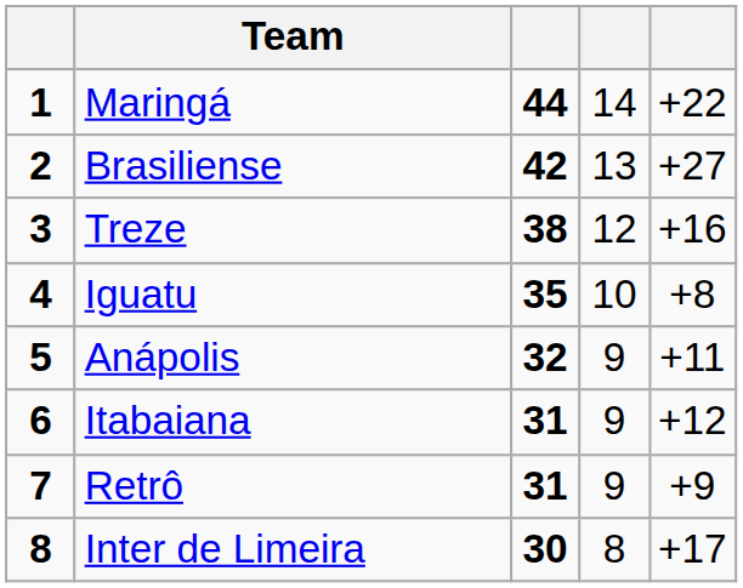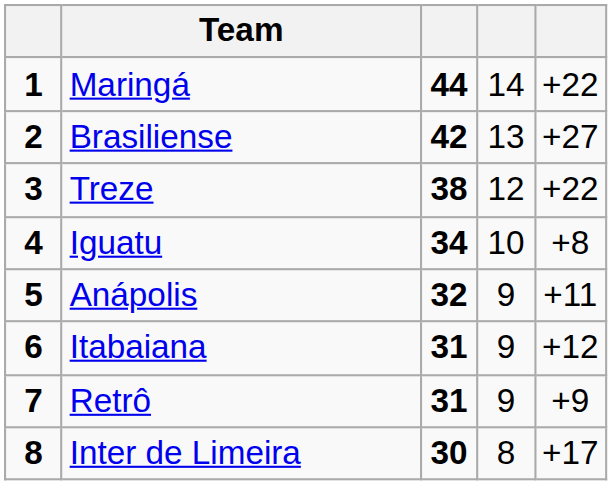 <table class="wikitable" style="text-align: center;">
 <tr>
 <th width=20></th>
 <th width=165>Team</th>
 <th width=20></th>
 <th width=20></th>
 <th width=20></th>
 </tr>
 <tr>
 <td><strong>1</strong></td>
 <td align=left> <a href='#'>Maringá</a></td>
 <td><strong>44</strong></td>
 <td>14</td>
 <td>+22</td>
 </tr>
 <tr>
 <td><strong>2</strong></td>
 <td align=left> <a href='#'>Brasiliense</a></td>
 <td><strong>42</strong></td>
 <td>13</td>
 <td>+27</td>
 </tr>
 <tr>
 <td><strong>3</strong></td>
 <td align=left> <a href='#'>Treze</a></td>
 <td><strong>38</strong></td>
 <td>12</td>
-<td>+16</td>
+<td>+22</td>
 </tr>
 <tr>
 <td><strong>4</strong></td>
 <td align=left> <a href='#'>Iguatu</a></td>
-<td><strong>35</strong></td>
+<td><strong>34</strong></td>
 <td>10</td>
 <td>+8</td>
 </tr>
 <tr>
 <td><strong>5</strong></td>
 <td align=left> <a href='#'>Anápolis</a></td>
 <td><strong>32</strong></td>
 <td>9</td>
 <td>+11</td>
 </tr>
 <tr>
 <td><strong>6</strong></td>
 <td align=left> <a href='#'>Itabaiana</a></td>
 <td><strong>31</strong></td>
 <td>9</td>
 <td>+12</td>
 </tr>
 <tr>
 <td><strong>7</strong></td>
 <td align=left> <a href='#'>Retrô</a></td>
 <td><strong>31</strong></td>
 <td>9</td>
 <td>+9</td>
 </tr>
 <tr>
 <td><strong>8</strong></td>
 <td align=left> <a href='#'>Inter de Limeira</a></td>
 <td><strong>30</strong></td>
 <td>8</td>
 <td>+17</td>
 </tr>
 </table>
